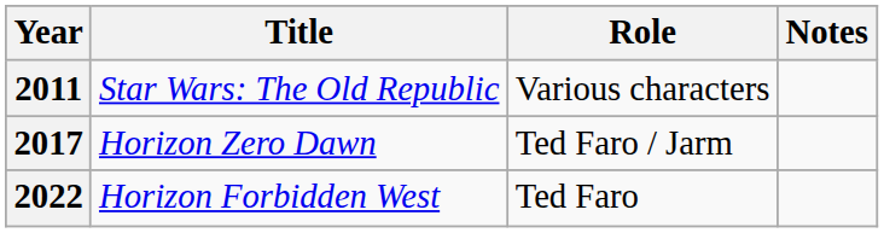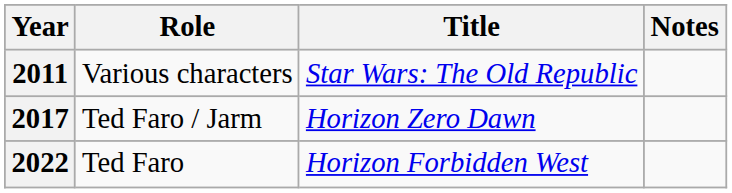 <table class="wikitable plainrowheaders sortable">
 <tr>
 <th scope="col">Year</th>
+<th scope="col">Role</th>
 <th scope="col">Title</th>
-<th scope="col">Role</th>
 <th scope="col" class="unsortable">Notes</th>
 </tr>
 <tr>
 <th scope="row">2011</th>
+<td>Various characters</td>
 <td><em><a href='#'>Star Wars: The Old Republic</a></em></td>
-<td>Various characters</td>
 <td></td>
 </tr>
 <tr>
 <th scope="row">2017</th>
+<td>Ted Faro / Jarm</td>
 <td><em><a href='#'>Horizon Zero Dawn</a></em></td>
-<td>Ted Faro / Jarm</td>
 <td></td>
 </tr>
 <tr>
 <th scope="row">2022</th>
+<td>Ted Faro</td>
 <td><em><a href='#'>Horizon Forbidden West</a></em></td>
-<td>Ted Faro</td>
 <td></td>
 </tr>
 </table>
